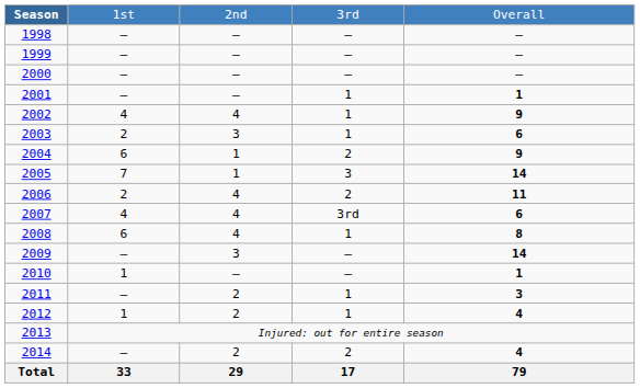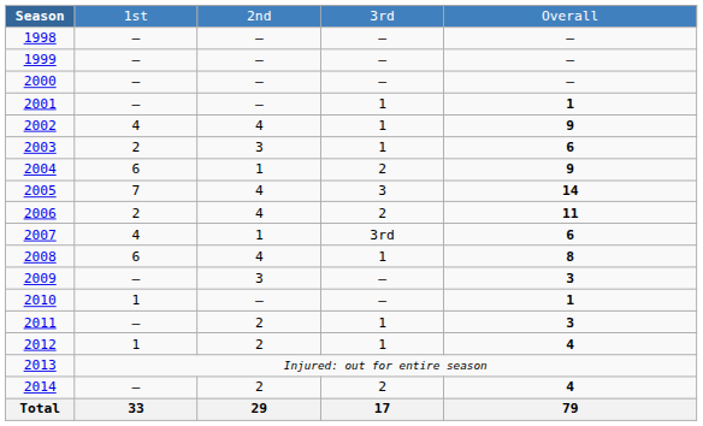 <table class="wikitable"  style="font-size:95%; text-align:center; border:gray solid 1px; border-collapse:collapse;" width="50%">
 <tr style="background:#369; color:white;">
 <td rowspan="2" style="width:10%;"><strong>Season</strong></td>
 </tr>
 <tr style="background:#4180be; color:white;">
 <td>1st</td>
 <td>2nd</td>
 <td>3rd</td>
 <td>Overall</td>
 </tr>
 <tr>
 <td><a href='#'>1998</a></td>
 <td>—</td>
 <td>—</td>
 <td>—</td>
 <td>—</td>
 </tr>
 <tr>
 <td><a href='#'>1999</a></td>
 <td>—</td>
 <td>—</td>
 <td>—</td>
 <td>—</td>
 </tr>
 <tr>
 <td><a href='#'>2000</a></td>
 <td>—</td>
 <td>—</td>
 <td>—</td>
 <td>—</td>
 </tr>
 <tr>
 <td><a href='#'>2001</a></td>
 <td>—</td>
 <td>—</td>
 <td>1</td>
 <td><strong>1</strong></td>
 </tr>
 <tr>
 <td><a href='#'>2002</a></td>
 <td>4</td>
 <td>4</td>
 <td>1</td>
 <td><strong>9</strong></td>
 </tr>
 <tr>
 <td><a href='#'>2003</a></td>
 <td>2</td>
 <td>3</td>
 <td>1</td>
 <td><strong>6</strong></td>
 </tr>
 <tr>
 <td><a href='#'>2004</a></td>
 <td>6</td>
 <td>1</td>
 <td>2</td>
 <td><strong>9</strong></td>
 </tr>
 <tr>
 <td><a href='#'>2005</a></td>
 <td>7</td>
-<td>1</td>
+<td>4</td>
 <td>3</td>
 <td><strong>14</strong></td>
 </tr>
 <tr>
 <td><a href='#'>2006</a></td>
 <td>2</td>
 <td>4</td>
 <td>2</td>
 <td><strong>11</strong></td>
 </tr>
 <tr>
 <td><a href='#'>2007</a></td>
 <td>4</td>
-<td>4</td>
+<td>1</td>
 <td>3rd</td>
 <td><strong>6</strong></td>
 </tr>
 <tr>
 <td><a href='#'>2008</a></td>
 <td>6</td>
 <td>4</td>
 <td>1</td>
 <td><strong>8</strong></td>
 </tr>
 <tr>
 <td><a href='#'>2009</a></td>
 <td>—</td>
 <td>3</td>
 <td>—</td>
-<td><strong>14</strong></td>
+<td><strong>3</strong></td>
 </tr>
 <tr>
 <td><a href='#'>2010</a></td>
 <td>1</td>
 <td>—</td>
 <td>—</td>
 <td><strong>1</strong></td>
 </tr>
 <tr>
 <td><a href='#'>2011</a></td>
 <td>—</td>
 <td>2</td>
 <td>1</td>
 <td><strong>3</strong></td>
 </tr>
 <tr>
 <td><a href='#'>2012</a></td>
 <td>1</td>
 <td>2</td>
 <td>1</td>
 <td><strong>4</strong></td>
 </tr>
 <tr>
 <td><a href='#'>2013</a></td>
 <td style="text-align:center;" colspan="4"><small><em>Injured: out for entire season</em></small></td>
 </tr>
 <tr>
 <td><a href='#'>2014</a></td>
 <td>—</td>
 <td>2</td>
 <td>2</td>
 <td><strong>4</strong></td>
 </tr>
 <tr>
 <th><strong>Total</strong></th>
 <th>33</th>
 <th>29</th>
 <th>17</th>
 <th><strong>79</strong></th>
 </tr>
 </table>
